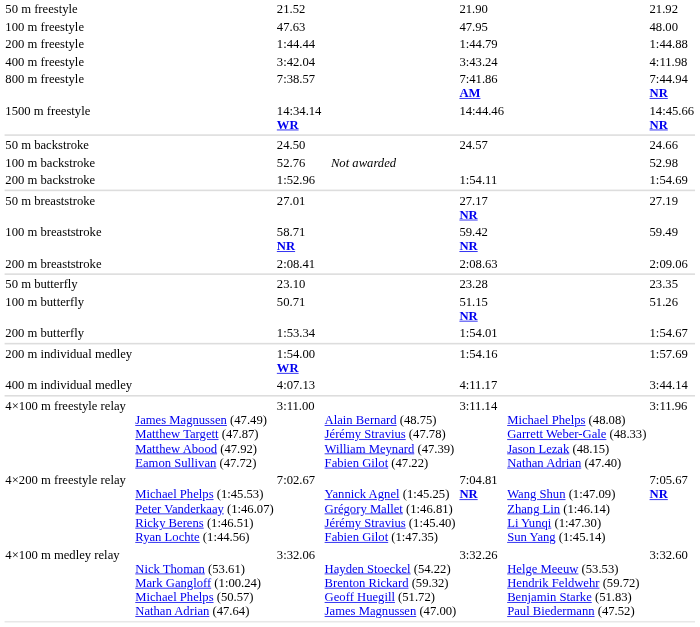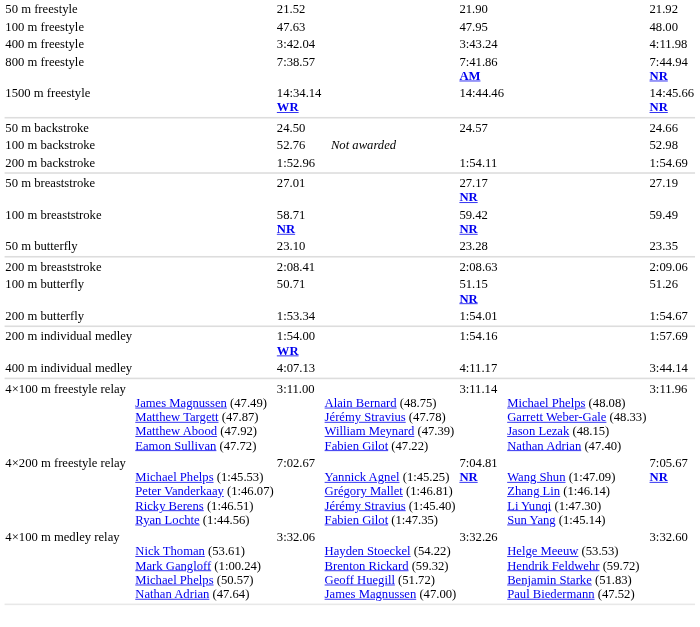 <table>
 <tr valign="top">
 <td>50 m freestyle<br><div></div></td>
 <td></td>
 <td>21.52</td>
 <td></td>
 <td>21.90</td>
 <td></td>
 <td>21.92</td>
 </tr>
 <tr valign="top">
 <td>100 m freestyle<br><div></div></td>
 <td></td>
 <td>47.63</td>
 <td></td>
 <td>47.95</td>
 <td></td>
 <td>48.00</td>
-</tr>
-<tr valign="top">
-<td>200 m freestyle<br><div></div></td>
-<td></td>
-<td>1:44.44</td>
-<td></td>
-<td>1:44.79</td>
-<td></td>
-<td>1:44.88</td>
 </tr>
 <tr valign="top">
 <td>400 m freestyle<br><div></div></td>
 <td></td>
 <td>3:42.04</td>
 <td></td>
 <td>3:43.24</td>
 <td></td>
 <td>4:11.98</td>
 </tr>
 <tr valign="top">
 <td>800 m freestyle<br><div></div></td>
 <td></td>
 <td>7:38.57</td>
 <td></td>
 <td>7:41.86<br><strong><a href='#'>AM</a></strong></td>
 <td></td>
 <td>7:44.94 <br> <strong><a href='#'>NR</a></strong></td>
 </tr>
 <tr valign="top">
 <td>1500 m freestyle<br><div></div></td>
 <td></td>
 <td>14:34.14 <br> <strong><a href='#'>WR</a></strong></td>
 <td></td>
 <td>14:44.46</td>
 <td></td>
 <td>14:45.66 <br>  <strong><a href='#'>NR</a></strong></td>
 </tr>
 <tr bgcolor=#DDDDDD>
 <td colspan=7></td>
 </tr>
 <tr valign="top">
 <td>50 m backstroke<br><div></div></td>
 <td></td>
 <td>24.50</td>
 <td></td>
 <td>24.57</td>
 <td></td>
 <td>24.66</td>
 </tr>
 <tr valign="top">
 <td>100 m backstroke<br><div></div></td>
 <td> <br> </td>
 <td>52.76</td>
 <td colspan=2>  <em>Not awarded</em>  </td>
 <td></td>
 <td>52.98</td>
 </tr>
 <tr valign="top">
 <td>200 m backstroke<br><div></div></td>
 <td></td>
 <td>1:52.96</td>
 <td></td>
 <td>1:54.11</td>
 <td></td>
 <td>1:54.69</td>
 </tr>
 <tr bgcolor=#DDDDDD>
 <td colspan=7></td>
 </tr>
 <tr valign="top">
 <td>50 m breaststroke<br><div></div></td>
 <td></td>
 <td>27.01</td>
 <td></td>
 <td>27.17 <br> <strong><a href='#'>NR</a></strong></td>
 <td></td>
 <td>27.19</td>
 </tr>
 <tr valign="top">
 <td>100 m breaststroke<br><div></div></td>
 <td></td>
 <td>58.71 <br> <strong><a href='#'>NR</a></strong></td>
 <td></td>
 <td>59.42 <br> <strong><a href='#'>NR</a></strong></td>
 <td></td>
 <td>59.49</td>
 </tr>
 <tr valign="top">
+<td>50 m butterfly<br><div></div></td>
+<td></td>
+<td>23.10</td>
+<td></td>
+<td>23.28</td>
+<td></td>
+<td>23.35</td>
+</tr>
+<tr bgcolor=#DDDDDD>
+<td colspan=7></td>
+</tr>
+<tr valign="top">
 <td>200 m breaststroke<br><div></div></td>
 <td></td>
 <td>2:08.41</td>
 <td></td>
 <td>2:08.63</td>
 <td></td>
 <td>2:09.06</td>
-</tr>
-<tr bgcolor=#DDDDDD>
-<td colspan=7></td>
-</tr>
-<tr valign="top">
-<td>50 m butterfly<br><div></div></td>
-<td></td>
-<td>23.10</td>
-<td></td>
-<td>23.28</td>
-<td></td>
-<td>23.35</td>
 </tr>
 <tr valign="top">
 <td>100 m butterfly<br><div></div></td>
 <td></td>
 <td>50.71</td>
 <td></td>
 <td>51.15 <br> <strong><a href='#'>NR</a></strong></td>
 <td></td>
 <td>51.26</td>
 </tr>
 <tr valign="top">
 <td>200 m butterfly<br><div></div></td>
 <td></td>
 <td>1:53.34</td>
 <td></td>
 <td>1:54.01</td>
 <td></td>
 <td>1:54.67</td>
 </tr>
 <tr bgcolor=#DDDDDD>
 <td colspan=7></td>
 </tr>
 <tr valign="top">
 <td>200 m individual medley<br><div></div></td>
 <td></td>
 <td>1:54.00 <br> <strong><a href='#'>WR</a></strong></td>
 <td></td>
 <td>1:54.16</td>
 <td></td>
 <td>1:57.69</td>
 </tr>
 <tr valign="top">
 <td>400 m individual medley<br><div></div></td>
 <td></td>
 <td>4:07.13</td>
 <td></td>
 <td>4:11.17</td>
 <td></td>
 <td>3:44.14</td>
 </tr>
 <tr bgcolor=#DDDDDD>
 <td colspan=7></td>
 </tr>
 <tr valign="top">
 <td>4×100 m freestyle relay<br><div></div></td>
 <td><br><a href='#'>James Magnussen</a> (47.49)<br><a href='#'>Matthew Targett</a> (47.87)<br><a href='#'>Matthew Abood</a> (47.92)<br><a href='#'>Eamon Sullivan</a> (47.72)</td>
 <td>3:11.00</td>
 <td><br><a href='#'>Alain Bernard</a> (48.75)<br><a href='#'>Jérémy Stravius</a> (47.78)<br><a href='#'>William Meynard</a>  (47.39)<br><a href='#'>Fabien Gilot</a> (47.22)</td>
 <td>3:11.14</td>
 <td><br><a href='#'>Michael Phelps</a> (48.08)<br><a href='#'>Garrett Weber-Gale</a> (48.33)<br><a href='#'>Jason Lezak</a>  (48.15)<br><a href='#'>Nathan Adrian</a> (47.40)</td>
 <td>3:11.96</td>
 </tr>
 <tr valign="top">
 <td>4×200 m freestyle relay<br><div></div></td>
 <td><br><a href='#'>Michael Phelps</a> (1:45.53)<br><a href='#'>Peter Vanderkaay</a> (1:46.07)<br><a href='#'>Ricky Berens</a> (1:46.51)<br> <a href='#'>Ryan Lochte</a> (1:44.56)</td>
 <td>7:02.67</td>
 <td><br><a href='#'>Yannick Agnel</a> (1:45.25)<br><a href='#'>Grégory Mallet</a> (1:46.81)<br><a href='#'>Jérémy Stravius</a> (1:45.40) <br> <a href='#'>Fabien Gilot</a> (1:47.35)</td>
 <td>7:04.81 <br> <strong><a href='#'>NR</a></strong></td>
 <td><br><a href='#'>Wang Shun</a> (1:47.09)<br><a href='#'>Zhang Lin</a> (1:46.14)<br><a href='#'>Li Yunqi</a> (1:47.30) <br> <a href='#'>Sun Yang</a> (1:45.14)</td>
 <td>7:05.67 <br> <strong><a href='#'>NR</a></strong></td>
 </tr>
 <tr valign="top">
 <td>4×100 m medley relay<br><div></div></td>
 <td><br><a href='#'>Nick Thoman</a> (53.61)<br><a href='#'>Mark Gangloff</a> (1:00.24)<br><a href='#'>Michael Phelps</a> (50.57)<br><a href='#'>Nathan Adrian</a> (47.64)</td>
 <td>3:32.06</td>
 <td><br><a href='#'>Hayden Stoeckel</a> (54.22)<br><a href='#'>Brenton Rickard</a> (59.32)<br><a href='#'>Geoff Huegill</a> (51.72)<br><a href='#'>James Magnussen</a> (47.00)</td>
 <td>3:32.26</td>
 <td><br><a href='#'>Helge Meeuw</a> (53.53)<br><a href='#'>Hendrik Feldwehr</a> (59.72)<br><a href='#'>Benjamin Starke</a> (51.83)<br><a href='#'>Paul Biedermann</a> (47.52)</td>
 <td>3:32.60</td>
 </tr>
 <tr bgcolor= e8e8e8>
 <td colspan=7></td>
 </tr>
 </table>
